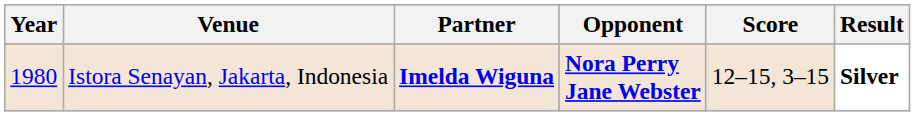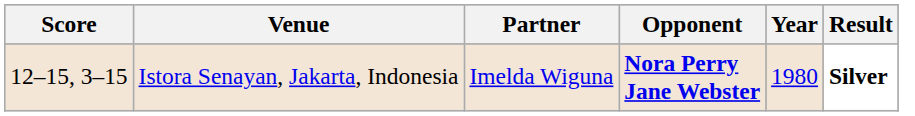 <table class="sortable wikitable" style="font-size: 90%;">
 <tr>
-<th>Year</th>
+<th>Score</th>
 <th>Venue</th>
 <th>Partner</th>
 <th>Opponent</th>
-<th>Score</th>
+<th>Year</th>
 <th>Result</th>
 </tr>
 <tr style="background:#F3E6D7">
+<td align="left">12–15, 3–15</td>
+<td align="left"><a href='#'>Istora Senayan</a>, <a href='#'>Jakarta</a>, Indonesia</td>
+<td align="left"> <a href='#'>Imelda Wiguna</a></td>
+<td align="left"><strong> <a href='#'>Nora Perry</a><br> <a href='#'>Jane Webster</a></strong></td>
 <td align="center"><a href='#'>1980</a></td>
-<td align="left"><a href='#'>Istora Senayan</a>, <a href='#'>Jakarta</a>, Indonesia</td>
-<td align="left"><strong> <a href='#'>Imelda Wiguna</a></strong></td>
-<td align="left"><strong> <a href='#'>Nora Perry</a><br> <a href='#'>Jane Webster</a></strong></td>
-<td align="left">12–15, 3–15</td>
 <td style="text-align:left; background:white"> <strong>Silver</strong></td>
 </tr>
 </table>
